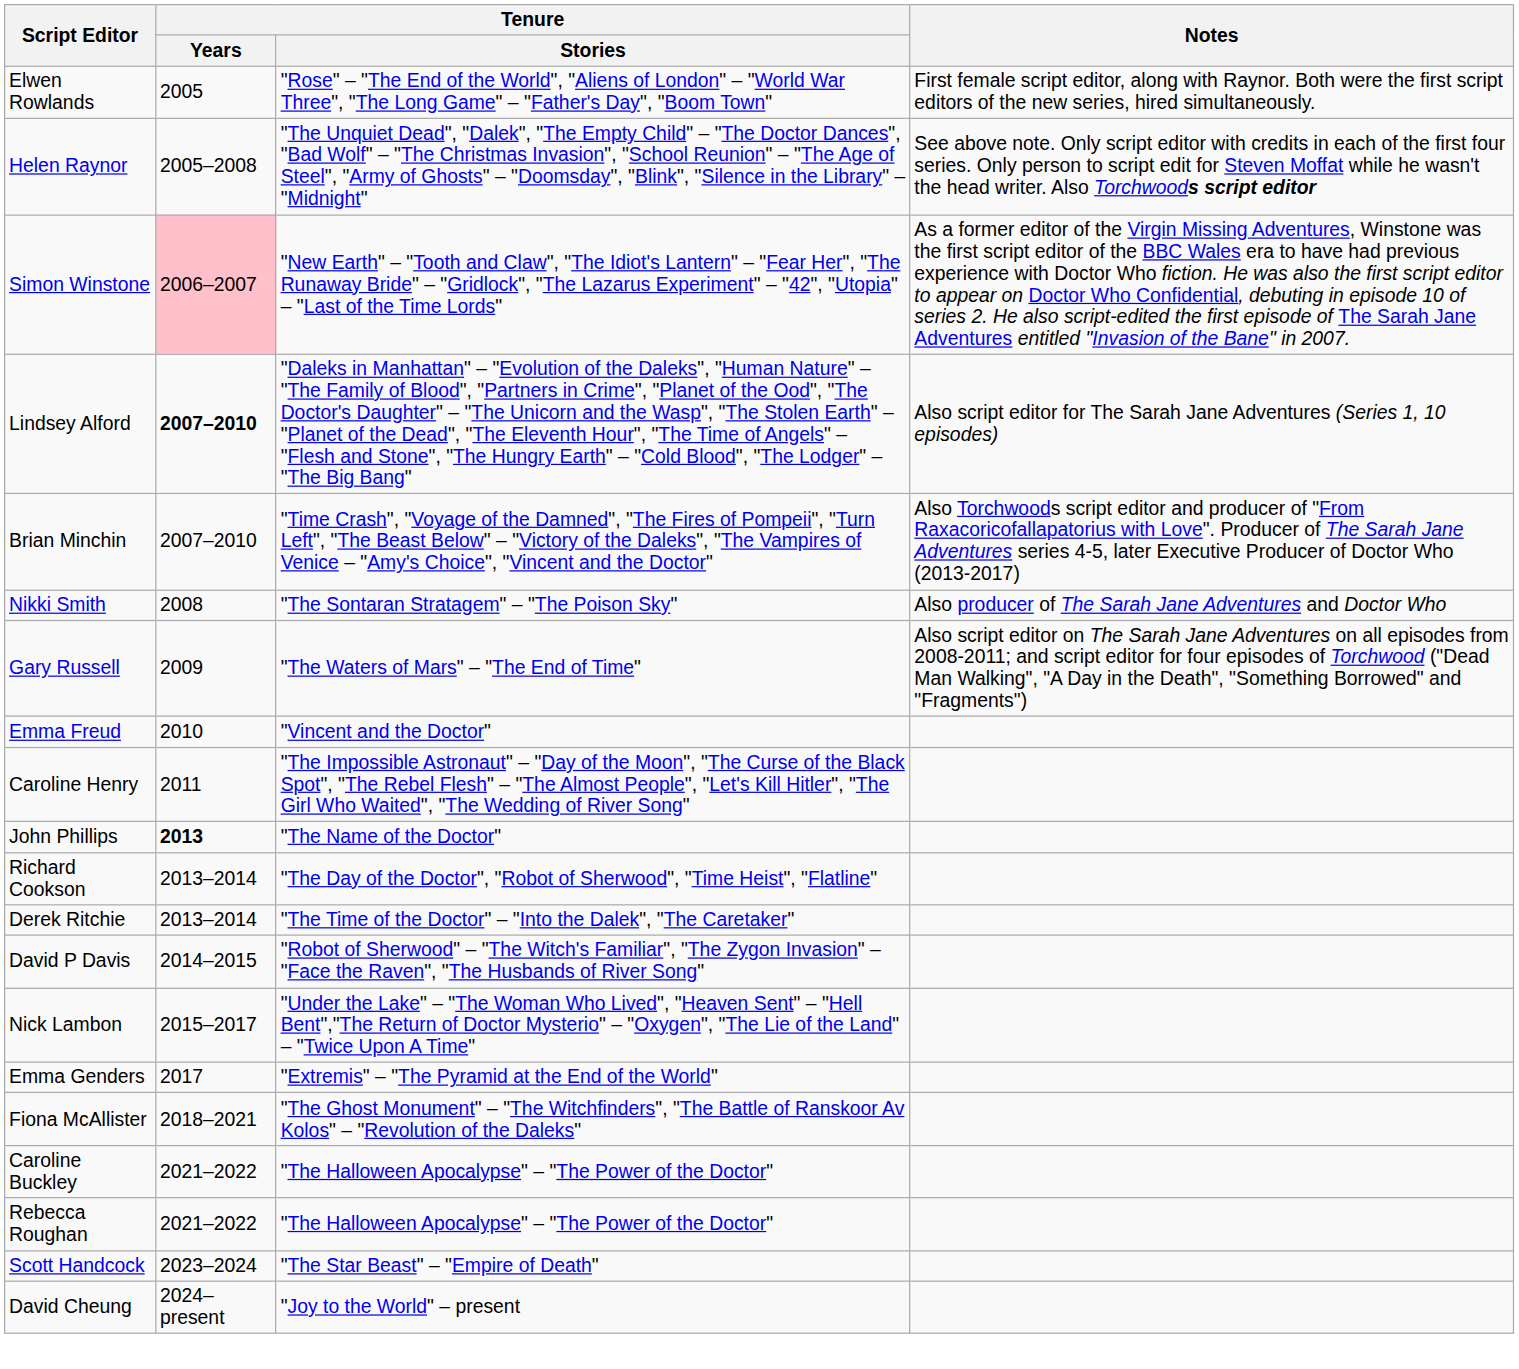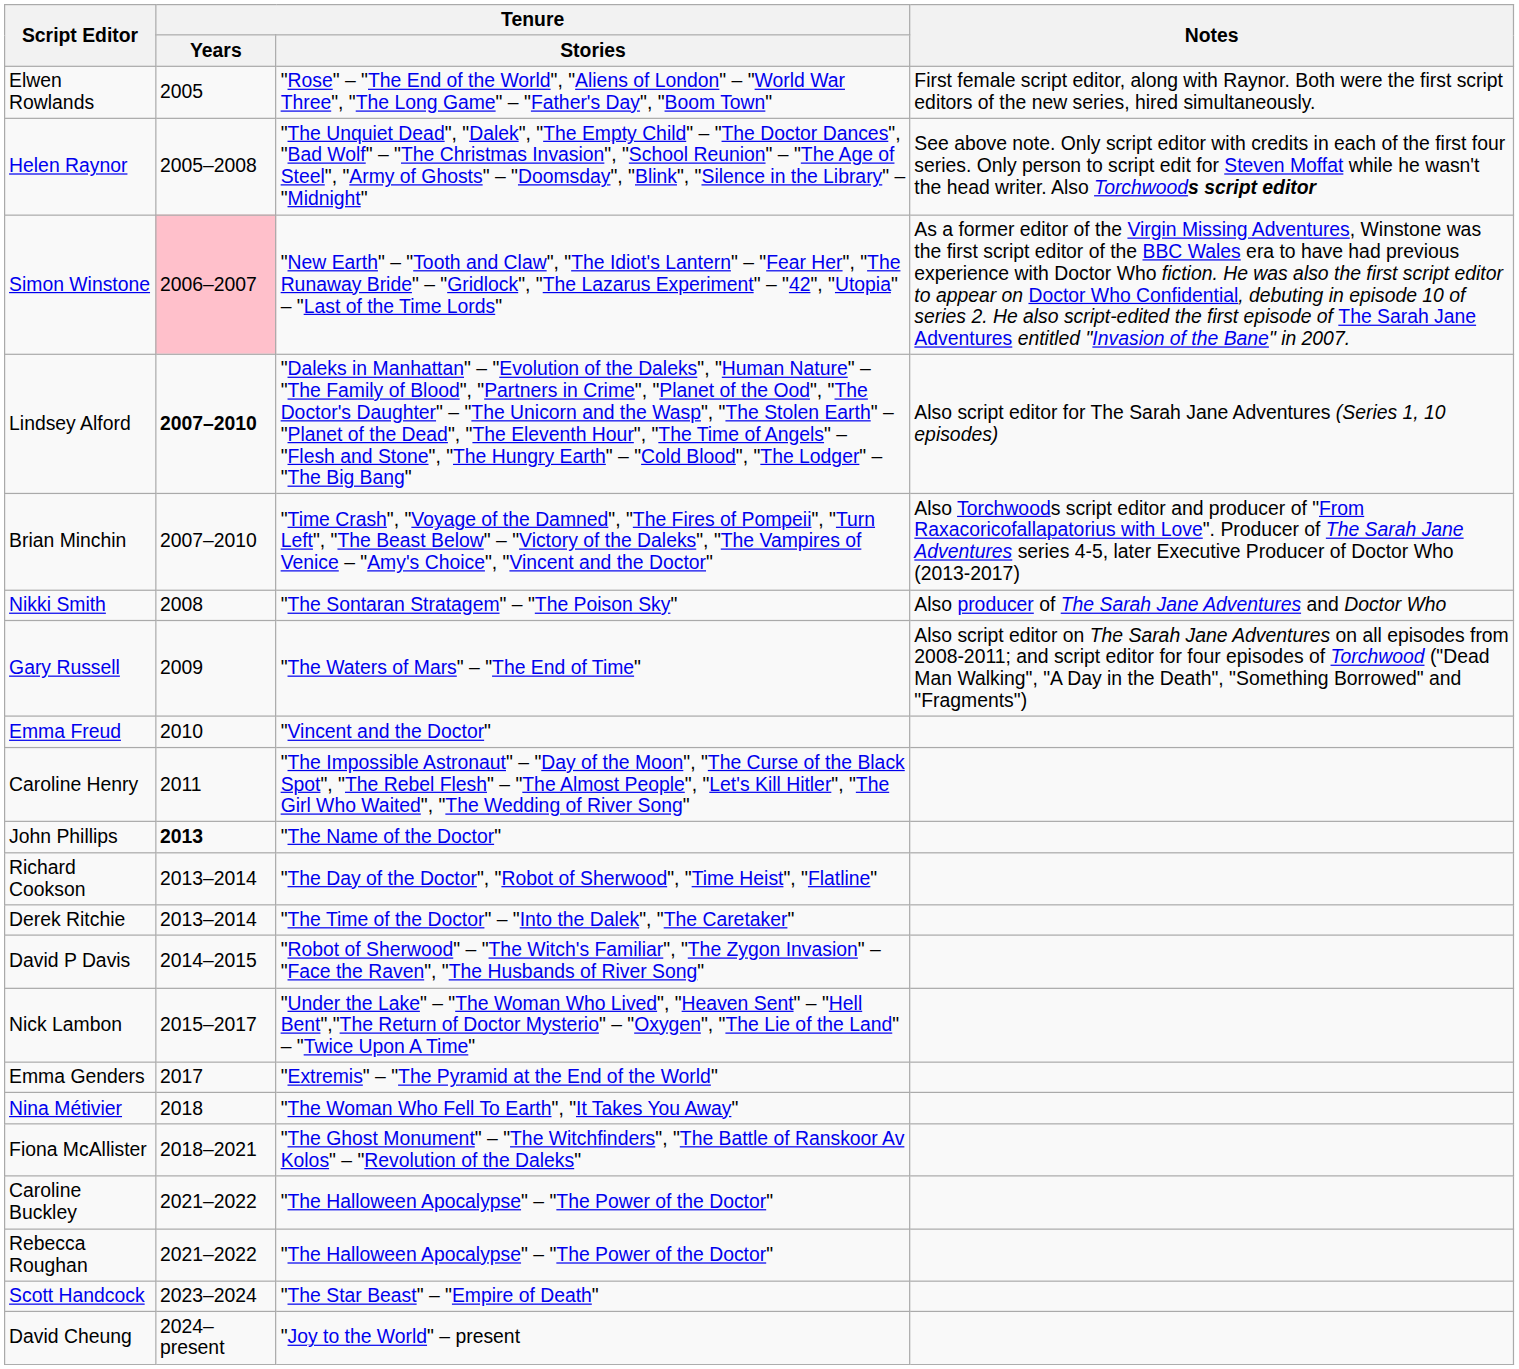 <table class="wikitable">
 <tr>
 <th style="width:10%" rowspan="2">Script Editor</th>
 <th colspan="2">Tenure</th>
 <th style="width:40%" rowspan="2">Notes</th>
 </tr>
 <tr>
 <th style="width:8%">Years</th>
 <th style="width:42%">Stories<br></th>
 </tr>
 <tr>
 <td>Elwen Rowlands</td>
 <td>2005</td>
 <td>"<a href='#'>Rose</a>" – "<a href='#'>The End of the World</a>", "<a href='#'>Aliens of London</a>" – "<a href='#'>World War Three</a>",  "<a href='#'>The Long Game</a>" – "<a href='#'>Father's Day</a>", "<a href='#'>Boom Town</a>"</td>
 <td>First female script editor, along with Raynor.  Both were the first script editors of the new series, hired simultaneously.</td>
 </tr>
 <tr>
 <td><a href='#'>Helen Raynor</a></td>
 <td>2005–2008</td>
 <td>"<a href='#'>The Unquiet Dead</a>", "<a href='#'>Dalek</a>", "<a href='#'>The Empty Child</a>" – "<a href='#'>The Doctor Dances</a>", "<a href='#'>Bad Wolf</a>" – "<a href='#'>The Christmas Invasion</a>", "<a href='#'>School Reunion</a>" – "<a href='#'>The Age of Steel</a>", "<a href='#'>Army of Ghosts</a>" – "<a href='#'>Doomsday</a>", "<a href='#'>Blink</a>", "<a href='#'>Silence in the Library</a>" – "<a href='#'>Midnight</a>"</td>
 <td>See above note.  Only script editor with credits in each of the first four series.  Only person to script edit for <a href='#'>Steven Moffat</a> while he wasn't the head writer.  Also <em><a href='#'>Torchwood</a><strong>s script editor</td>
 </tr>
 <tr>
 <td><a href='#'>Simon Winstone</a></td>
 <td style="background: pink;">2006–2007</td>
 <td>"<a href='#'>New Earth</a>" – "<a href='#'>Tooth and Claw</a>", "<a href='#'>The Idiot's Lantern</a>" – "<a href='#'>Fear Her</a>", "<a href='#'>The Runaway Bride</a>" – "<a href='#'>Gridlock</a>", "<a href='#'>The Lazarus Experiment</a>" – "<a href='#'>42</a>", "<a href='#'>Utopia</a>" – "<a href='#'>Last of the Time Lords</a>"</td>
 <td>As a former editor of the <a href='#'>Virgin Missing Adventures</a>, Winstone was the first script editor of the <a href='#'>BBC Wales</a> era to have had previous experience with </em>Doctor Who<em> fiction.  He was also the first script editor to appear on </em><a href='#'>Doctor Who Confidential</a><em>, debuting in episode 10 of series 2. He also script-edited the first episode of </em><a href='#'>The Sarah Jane Adventures</a><em> entitled "<a href='#'>Invasion of the Bane</a>" in 2007.</td>
 </tr>
 <tr>
 <td>Lindsey Alford</td>
 <td><strong>2007–2010</strong></td>
 <td>"<a href='#'>Daleks in Manhattan</a>" – "<a href='#'>Evolution of the Daleks</a>", "<a href='#'>Human Nature</a>" – "<a href='#'>The Family of Blood</a>", "<a href='#'>Partners in Crime</a>", "<a href='#'>Planet of the Ood</a>", "<a href='#'>The Doctor's Daughter</a>" – "<a href='#'>The Unicorn and the Wasp</a>",  "<a href='#'>The Stolen Earth</a>" – "<a href='#'>Planet of the Dead</a>", "<a href='#'>The Eleventh Hour</a>", "<a href='#'>The Time of Angels</a>" – "<a href='#'>Flesh and Stone</a>", "<a href='#'>The Hungry Earth</a>" – "<a href='#'>Cold Blood</a>", "<a href='#'>The Lodger</a>" – "<a href='#'>The Big Bang</a>"</td>
 <td>Also script editor for </em>The Sarah Jane Adventures<em> (Series 1, 10 episodes)</td>
 </tr>
 <tr>
 <td>Brian Minchin</td>
 <td>2007–2010</td>
 <td>"<a href='#'>Time Crash</a>", "<a href='#'>Voyage of the Damned</a>", "<a href='#'>The Fires of Pompeii</a>", "<a href='#'>Turn Left</a>", "<a href='#'>The Beast Below</a>" – "<a href='#'>Victory of the Daleks</a>", "<a href='#'>The Vampires of Venice</a> – "<a href='#'>Amy's Choice</a>", "<a href='#'>Vincent and the Doctor</a>"</td>
 <td>Also </em><a href='#'>Torchwood</a></strong>s script editor and producer of "<a href='#'>From Raxacoricofallapatorius with Love</a>". Producer of <em><a href='#'>The Sarah Jane Adventures</a></em> series 4-5, later Executive Producer of Doctor Who (2013-2017)</td>
 </tr>
 <tr>
 <td><a href='#'>Nikki Smith</a></td>
 <td>2008</td>
 <td>"<a href='#'>The Sontaran Stratagem</a>" – "<a href='#'>The Poison Sky</a>"</td>
 <td>Also <a href='#'>producer</a> of <em><a href='#'>The Sarah Jane Adventures</a></em> and <em>Doctor Who</em></td>
 </tr>
 <tr>
 <td><a href='#'>Gary Russell</a></td>
 <td>2009</td>
 <td>"<a href='#'>The Waters of Mars</a>" – "<a href='#'>The End of Time</a>"</td>
 <td>Also script editor on <em>The Sarah Jane Adventures</em> on all episodes from 2008-2011; and script editor for four episodes of <em><a href='#'>Torchwood</a></em> ("Dead Man Walking", "A Day in the Death", "Something Borrowed" and "Fragments")</td>
 </tr>
 <tr>
 <td><a href='#'>Emma Freud</a></td>
 <td>2010</td>
 <td>"<a href='#'>Vincent and the Doctor</a>"</td>
 <td></td>
 </tr>
 <tr>
 <td>Caroline Henry</td>
 <td>2011</td>
 <td>"<a href='#'>The Impossible Astronaut</a>" – "<a href='#'>Day of the Moon</a>", "<a href='#'>The Curse of the Black Spot</a>", "<a href='#'>The Rebel Flesh</a>" – "<a href='#'>The Almost People</a>", "<a href='#'>Let's Kill Hitler</a>", "<a href='#'>The Girl Who Waited</a>", "<a href='#'>The Wedding of River Song</a>"</td>
 <td></td>
 </tr>
 <tr>
 <td>John Phillips</td>
 <td><strong>2013</strong></td>
 <td>"<a href='#'>The Name of the Doctor</a>"</td>
 <td></td>
 </tr>
 <tr>
 <td>Richard Cookson</td>
 <td>2013–2014</td>
 <td>"<a href='#'>The Day of the Doctor</a>", "<a href='#'>Robot of Sherwood</a>", "<a href='#'>Time Heist</a>", "<a href='#'>Flatline</a>"</td>
 <td></td>
 </tr>
 <tr>
 <td>Derek Ritchie</td>
 <td>2013–2014</td>
 <td>"<a href='#'>The Time of the Doctor</a>" – "<a href='#'>Into the Dalek</a>", "<a href='#'>The Caretaker</a>"</td>
 <td></td>
 </tr>
 <tr>
 <td>David P Davis</td>
 <td>2014–2015</td>
 <td>"<a href='#'>Robot of Sherwood</a>" – "<a href='#'>The Witch's Familiar</a>", "<a href='#'>The Zygon Invasion</a>" – "<a href='#'>Face the Raven</a>", "<a href='#'>The Husbands of River Song</a>"</td>
 <td></td>
 </tr>
 <tr>
 <td>Nick Lambon</td>
 <td>2015–2017</td>
 <td>"<a href='#'>Under the Lake</a>" – "<a href='#'>The Woman Who Lived</a>", "<a href='#'>Heaven Sent</a>" – "<a href='#'>Hell Bent</a>","<a href='#'>The Return of Doctor Mysterio</a>" – "<a href='#'>Oxygen</a>", "<a href='#'>The Lie of the Land</a>" – "<a href='#'>Twice Upon A Time</a>"</td>
 <td></td>
 </tr>
 <tr>
 <td>Emma Genders</td>
 <td>2017</td>
 <td>"<a href='#'>Extremis</a>" – "<a href='#'>The Pyramid at the End of the World</a>"</td>
 <td></td>
 </tr>
 <tr>
+<td><a href='#'>Nina Métivier</a></td>
+<td>2018</td>
+<td>"<a href='#'>The Woman Who Fell To Earth</a>", "<a href='#'>It Takes You Away</a>"</td>
+<td></td>
+</tr>
+<tr>
 <td>Fiona McAllister</td>
 <td>2018–2021</td>
 <td>"<a href='#'>The Ghost Monument</a>" – "<a href='#'>The Witchfinders</a>", "<a href='#'>The Battle of Ranskoor Av Kolos</a>" – "<a href='#'>Revolution of the Daleks</a>"</td>
 <td></td>
 </tr>
 <tr>
 <td>Caroline Buckley</td>
 <td>2021–2022</td>
 <td>"<a href='#'>The Halloween Apocalypse</a>" – "<a href='#'>The Power of the Doctor</a>"</td>
 <td></td>
 </tr>
 <tr>
 <td>Rebecca Roughan</td>
 <td>2021–2022</td>
 <td>"<a href='#'>The Halloween Apocalypse</a>" – "<a href='#'>The Power of the Doctor</a>"</td>
 <td></td>
 </tr>
 <tr>
 <td><a href='#'>Scott Handcock</a></td>
 <td>2023–2024</td>
 <td>"<a href='#'>The Star Beast</a>" – "<a href='#'>Empire of Death</a>"</td>
 <td></td>
 </tr>
 <tr>
 <td>David Cheung</td>
 <td>2024–present</td>
 <td>"<a href='#'>Joy to the World</a>" – present</td>
 <td></td>
 </tr>
 </table>
